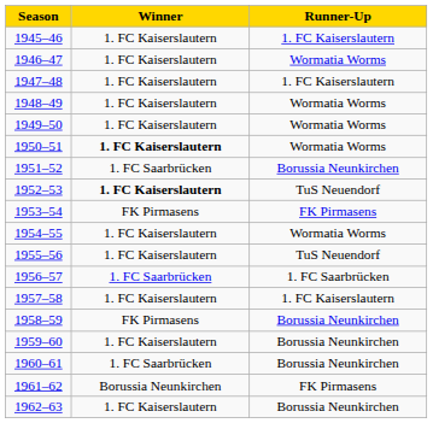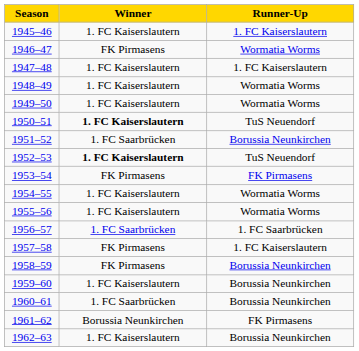 <table class="wikitable">
 <tr align="center" bgcolor="#FFD700">
 <td width="70"><strong>Season</strong></td>
 <td width="200"><strong>Winner</strong></td>
 <td width="200"><strong>Runner-Up</strong></td>
 </tr>
 <tr align="center">
 <td><a href='#'>1945–46</a></td>
 <td>1. FC Kaiserslautern</td>
 <td><a href='#'>1. FC Kaiserslautern</a></td>
 </tr>
 <tr align="center">
 <td><a href='#'>1946–47</a></td>
-<td>1. FC Kaiserslautern</td>
+<td>FK Pirmasens</td>
 <td><a href='#'>Wormatia Worms</a></td>
 </tr>
 <tr align="center">
 <td><a href='#'>1947–48</a></td>
 <td>1. FC Kaiserslautern</td>
 <td>1. FC Kaiserslautern</td>
 </tr>
 <tr align="center">
 <td><a href='#'>1948–49</a></td>
 <td>1. FC Kaiserslautern</td>
 <td>Wormatia Worms</td>
 </tr>
 <tr align="center">
 <td><a href='#'>1949–50</a></td>
 <td>1. FC Kaiserslautern</td>
 <td>Wormatia Worms</td>
 </tr>
 <tr align="center">
 <td><a href='#'>1950–51</a></td>
 <td><strong>1. FC Kaiserslautern</strong></td>
-<td>Wormatia Worms</td>
+<td>TuS Neuendorf</td>
 </tr>
 <tr align="center">
 <td><a href='#'>1951–52</a></td>
 <td>1. FC Saarbrücken</td>
 <td><a href='#'>Borussia Neunkirchen</a></td>
 </tr>
 <tr align="center">
 <td><a href='#'>1952–53</a></td>
 <td><strong>1. FC Kaiserslautern</strong></td>
 <td>TuS Neuendorf</td>
 </tr>
 <tr align="center">
 <td><a href='#'>1953–54</a></td>
 <td>FK Pirmasens</td>
 <td><a href='#'>FK Pirmasens</a></td>
 </tr>
 <tr align="center">
 <td><a href='#'>1954–55</a></td>
 <td>1. FC Kaiserslautern</td>
 <td>Wormatia Worms</td>
 </tr>
 <tr align="center">
 <td><a href='#'>1955–56</a></td>
 <td>1. FC Kaiserslautern</td>
-<td>TuS Neuendorf</td>
+<td>Wormatia Worms</td>
 </tr>
 <tr align="center">
 <td><a href='#'>1956–57</a></td>
 <td><a href='#'>1. FC Saarbrücken</a></td>
 <td>1. FC Saarbrücken</td>
 </tr>
 <tr align="center">
 <td><a href='#'>1957–58</a></td>
-<td>1. FC Kaiserslautern</td>
+<td>FK Pirmasens</td>
 <td>1. FC Kaiserslautern</td>
 </tr>
 <tr align="center">
 <td><a href='#'>1958–59</a></td>
 <td>FK Pirmasens</td>
 <td><a href='#'>Borussia Neunkirchen</a></td>
 </tr>
 <tr align="center">
 <td><a href='#'>1959–60</a></td>
 <td>1. FC Kaiserslautern</td>
 <td>Borussia Neunkirchen</td>
 </tr>
 <tr align="center">
 <td><a href='#'>1960–61</a></td>
 <td>1. FC Saarbrücken</td>
 <td>Borussia Neunkirchen</td>
 </tr>
 <tr align="center">
 <td><a href='#'>1961–62</a></td>
 <td>Borussia Neunkirchen</td>
 <td>FK Pirmasens</td>
 </tr>
 <tr align="center">
 <td><a href='#'>1962–63</a></td>
 <td>1. FC Kaiserslautern</td>
 <td>Borussia Neunkirchen</td>
 </tr>
 </table>
